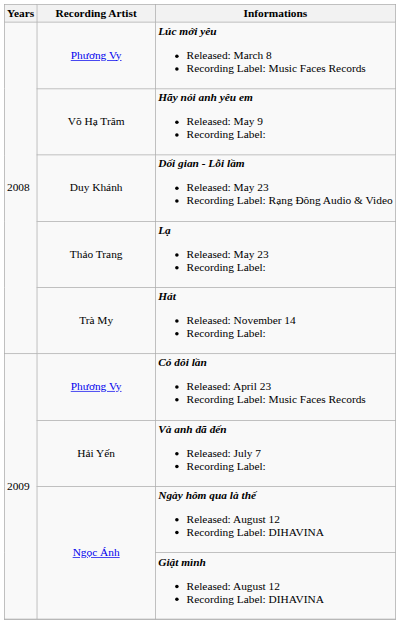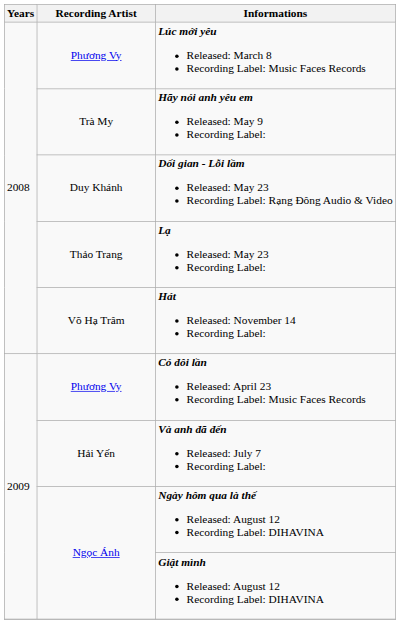 <table class="wikitable">
 <tr>
 <th align="left">Years</th>
 <th align="left" width="160">Recording Artist</th>
 <th align="left">Informations</th>
 </tr>
 <tr>
 <td rowspan=5>2008</td>
 <td align="center"><a href='#'>Phương Vy</a></td>
 <td align="left"><strong><em>Lúc mới yêu</em></strong><br><ul><li>Released: March 8</li><li>Recording Label: Music Faces Records</li></ul></td>
 </tr>
 <tr>
-<td align="center">Võ Hạ Trâm</td>
+<td align="center">Trà My</td>
 <td align="left"><strong><em>Hãy nói anh yêu em</em></strong><br><ul><li>Released: May 9</li><li>Recording Label:</li></ul></td>
 </tr>
 <tr>
 <td align="center">Duy Khánh</td>
 <td align="left"><strong><em>Dối gian - Lỗi lầm</em></strong><br><ul><li>Released: May 23</li><li>Recording Label: Rạng Đông Audio & Video</li></ul></td>
 </tr>
 <tr>
 <td align="center">Thảo Trang</td>
 <td align="left"><strong><em>Lạ</em></strong><br><ul><li>Released: May 23</li><li>Recording Label:</li></ul></td>
 </tr>
 <tr>
-<td align="center">Trà My</td>
+<td align="center">Võ Hạ Trâm</td>
 <td align="left"><strong><em>Hát</em></strong><br><ul><li>Released: November 14</li><li>Recording Label:</li></ul></td>
 </tr>
 <tr>
 <td rowspan=4>2009</td>
 <td align="center"><a href='#'>Phương Vy</a></td>
 <td align="left"><strong><em>Có đôi lần</em></strong><br><ul><li>Released: April 23</li><li>Recording Label: Music Faces Records</li></ul></td>
 </tr>
 <tr>
 <td align="center">Hải Yến</td>
 <td align="left"><strong><em>Và anh đã đến</em></strong><br><ul><li>Released: July 7</li><li>Recording Label:</li></ul></td>
 </tr>
 <tr>
 <td rowspan=2 align="center"><a href='#'>Ngọc Ánh</a></td>
 <td align="left"><strong><em>Ngày hôm qua là thế</em></strong><br><ul><li>Released: August 12</li><li>Recording Label: DIHAVINA</li></ul></td>
 </tr>
 <tr>
 <td align="left"><strong><em>Giật mình</em></strong><br><ul><li>Released: August 12</li><li>Recording Label: DIHAVINA</li></ul></td>
 </tr>
 <tr>
 </tr>
 </table>
